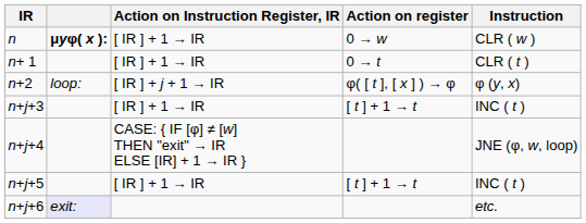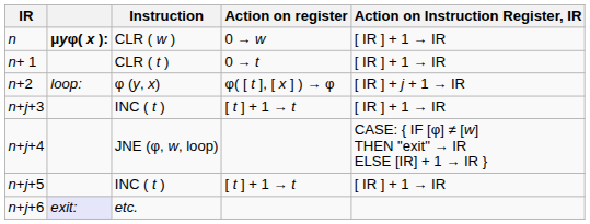 <table class="wikitable" style="text-align:left; ">
 <tr>
 <th>IR</th>
 <th></th>
+<th>Instruction</th>
+<th>Action on register</th>
 <th>Action on Instruction Register, IR</th>
-<th>Action on register</th>
-<th>Instruction</th>
 </tr>
 <tr>
 <td><em>n</em></td>
 <td><strong>μ<em>y</em>φ( <em>x</em> ):</strong></td>
+<td style="text-align:left;">CLR ( <em>w</em> )</td>
+<td>0 → <em>w</em></td>
 <td>[ IR ] + 1 → IR</td>
-<td>0 → <em>w</em></td>
-<td style="text-align:left;">CLR ( <em>w</em> )</td>
 </tr>
 <tr>
 <td><em>n</em>+ 1</td>
 <td></td>
+<td style="text-align:left;">CLR ( <em>t</em> )</td>
+<td>0 → <em>t</em></td>
 <td>[ IR ] + 1 → IR</td>
-<td>0 → <em>t</em></td>
-<td style="text-align:left;">CLR ( <em>t</em> )</td>
 </tr>
 <tr>
 <td><em>n</em>+2</td>
 <td><em>loop:</em></td>
+<td style="text-align:left;">φ (<em>y</em>, <em>x</em>)</td>
+<td>φ( [ <em>t</em> ], [ <em>x</em> ] ) → φ</td>
 <td>[ IR ] + <em>j</em> + 1 → IR</td>
-<td>φ( [ <em>t</em> ], [ <em>x</em> ] ) → φ</td>
-<td style="text-align:left;">φ (<em>y</em>, <em>x</em>)</td>
 </tr>
 <tr>
 <td><em>n</em>+<em>j</em>+3</td>
 <td></td>
+<td style="text-align:left;">INC ( <em>t</em> )</td>
+<td>[ <em>t</em> ] + 1 → <em>t</em></td>
 <td>[ IR ] + 1 → IR</td>
-<td>[ <em>t</em> ] + 1 → <em>t</em></td>
-<td style="text-align:left;">INC ( <em>t</em> )</td>
 </tr>
 <tr>
 <td><em>n</em>+<em>j</em>+4</td>
 <td></td>
+<td style="text-align:left;">JNE (φ, <em>w</em>, loop)</td>
+<td></td>
 <td>CASE: {  IF [φ] ≠ [<em>w</em>]<br>THEN "exit" → IR <br> ELSE [IR] + 1 → IR }</td>
-<td></td>
-<td style="text-align:left;">JNE (φ, <em>w</em>, loop)</td>
 </tr>
 <tr>
 <td><em>n</em>+<em>j</em>+5</td>
 <td></td>
+<td style="text-align:left;">INC ( <em>t</em> )</td>
+<td>[ <em>t</em> ] + 1 → <em>t</em></td>
 <td>[ IR ] + 1 → IR</td>
-<td>[ <em>t</em> ] + 1 → <em>t</em></td>
-<td style="text-align:left;">INC ( <em>t</em> )</td>
 </tr>
 <tr>
 <td><em>n</em>+<em>j</em>+6</td>
 <td style="background: lavender;"><em>exit:</em></td>
+<td><em>etc.</em></td>
 <td></td>
 <td></td>
-<td><em>etc.</em></td>
 </tr>
 </table>
